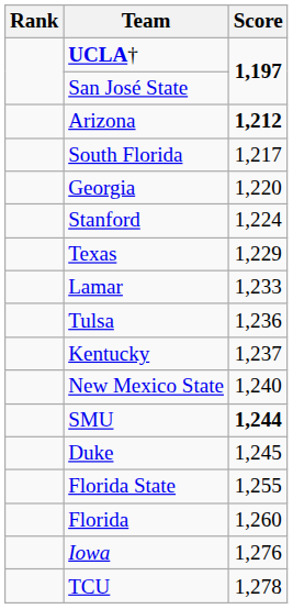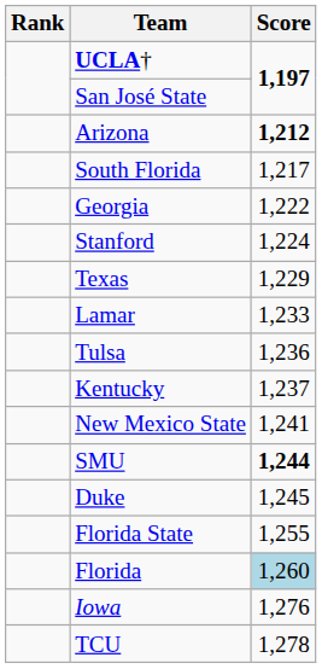 <table class="wikitable sortable" style="text-align:center">
 <tr>
 <th dat-sort-type=number>Rank</th>
 <th>Team</th>
 <th>Score</th>
 </tr>
 <tr>
 <td rowspan=2></td>
 <td align=left><strong><a href='#'>UCLA</a></strong>†</td>
 <td rowspan=2><strong>1,197</strong></td>
 </tr>
 <tr>
 <td align=left><a href='#'>San José State</a></td>
 </tr>
 <tr>
 <td></td>
 <td align=left><a href='#'>Arizona</a></td>
 <td><strong>1,212</strong></td>
 </tr>
 <tr>
 <td></td>
 <td align=left><a href='#'>South Florida</a></td>
 <td>1,217</td>
 </tr>
 <tr>
 <td></td>
 <td align=left><a href='#'>Georgia</a></td>
-<td>1,220</td>
+<td>1,222</td>
 </tr>
 <tr>
 <td></td>
 <td align=left><a href='#'>Stanford</a></td>
 <td>1,224</td>
 </tr>
 <tr>
 <td></td>
 <td align=left><a href='#'>Texas</a></td>
 <td>1,229</td>
 </tr>
 <tr>
 <td></td>
 <td align=left><a href='#'>Lamar</a></td>
 <td>1,233</td>
 </tr>
 <tr>
 <td></td>
 <td align=left><a href='#'>Tulsa</a></td>
 <td>1,236</td>
 </tr>
 <tr>
 <td></td>
 <td align=left><a href='#'>Kentucky</a></td>
 <td>1,237</td>
 </tr>
 <tr>
 <td></td>
 <td align=left><a href='#'>New Mexico State</a></td>
-<td>1,240</td>
+<td>1,241</td>
 </tr>
 <tr>
 <td></td>
 <td align=left><a href='#'>SMU</a></td>
 <td><strong>1,244</strong></td>
 </tr>
 <tr>
 <td></td>
 <td align=left><a href='#'>Duke</a></td>
 <td>1,245</td>
 </tr>
 <tr>
 <td></td>
 <td align=left><a href='#'>Florida State</a></td>
 <td>1,255</td>
 </tr>
 <tr>
 <td></td>
 <td align=left><a href='#'>Florida</a></td>
-<td>1,260</td>
+<td style="background: lightblue;">1,260</td>
 </tr>
 <tr>
 <td></td>
 <td align=left><em><a href='#'>Iowa</a></em></td>
 <td>1,276</td>
 </tr>
 <tr>
 <td></td>
 <td align=left><a href='#'>TCU</a></td>
 <td>1,278</td>
 </tr>
 </table>
